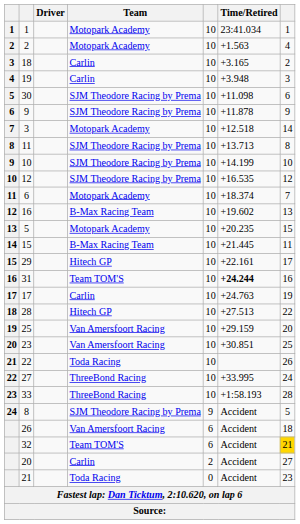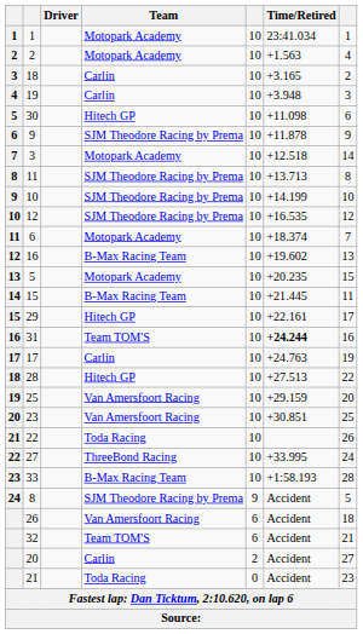 <table class="wikitable" style="font-size:90%;">
 <tr>
 <th scope="col"></th>
 <th scope="col"></th>
 <th scope="col">Driver</th>
 <th scope="col">Team</th>
 <th scope="col"></th>
 <th scope="col">Time/Retired</th>
 <th scope="col"></th>
 </tr>
 <tr>
 <th scope="row">1</th>
 <td align="center">1</td>
 <td></td>
 <td><a href='#'>Motopark Academy</a></td>
 <td align="center">10</td>
 <td>23:41.034</td>
 <td align="center">1</td>
 </tr>
 <tr>
 <th scope="row">2</th>
 <td align="center">2</td>
 <td></td>
 <td><a href='#'>Motopark Academy</a></td>
 <td align="center">10</td>
 <td>+1.563</td>
 <td align="center">4</td>
 </tr>
 <tr>
 <th scope="row">3</th>
 <td align="center">18</td>
 <td></td>
 <td><a href='#'>Carlin</a></td>
 <td align="center">10</td>
 <td>+3.165</td>
 <td align="center">2</td>
 </tr>
 <tr>
 <th scope="row">4</th>
 <td align="center">19</td>
 <td></td>
 <td><a href='#'>Carlin</a></td>
 <td align="center">10</td>
 <td>+3.948</td>
 <td align="center">3</td>
 </tr>
 <tr>
 <th scope="row">5</th>
 <td align="center">30</td>
 <td></td>
-<td><a href='#'>SJM Theodore Racing by Prema</a></td>
+<td><a href='#'>Hitech GP</a></td>
 <td align="center">10</td>
 <td>+11.098</td>
 <td align="center">6</td>
 </tr>
 <tr>
 <th scope="row">6</th>
 <td align="center">9</td>
 <td></td>
 <td><a href='#'>SJM Theodore Racing by Prema</a></td>
 <td align="center">10</td>
 <td>+11.878</td>
 <td align="center">9</td>
 </tr>
 <tr>
 <th scope="row">7</th>
 <td align="center">3</td>
 <td></td>
 <td><a href='#'>Motopark Academy</a></td>
 <td align="center">10</td>
 <td>+12.518</td>
 <td align="center">14</td>
 </tr>
 <tr>
 <th scope="row">8</th>
 <td align="center">11</td>
 <td></td>
 <td><a href='#'>SJM Theodore Racing by Prema</a></td>
 <td align="center">10</td>
 <td>+13.713</td>
 <td align="center">8</td>
 </tr>
 <tr>
 <th scope="row">9</th>
 <td align="center">10</td>
 <td></td>
 <td><a href='#'>SJM Theodore Racing by Prema</a></td>
 <td align="center">10</td>
 <td>+14.199</td>
 <td align="center">10</td>
 </tr>
 <tr>
 <th scope="row">10</th>
 <td align="center">12</td>
 <td></td>
 <td><a href='#'>SJM Theodore Racing by Prema</a></td>
 <td align="center">10</td>
 <td>+16.535</td>
 <td align="center">12</td>
 </tr>
 <tr>
 <th scope="row">11</th>
 <td align="center">6</td>
 <td></td>
 <td><a href='#'>Motopark Academy</a></td>
 <td align="center">10</td>
 <td>+18.374</td>
 <td align="center">7</td>
 </tr>
 <tr>
 <th scope="row">12</th>
 <td align="center">16</td>
 <td></td>
 <td><a href='#'>B-Max Racing Team</a></td>
 <td align="center">10</td>
 <td>+19.602</td>
 <td align="center">13</td>
 </tr>
 <tr>
 <th scope="row">13</th>
 <td align="center">5</td>
 <td></td>
 <td><a href='#'>Motopark Academy</a></td>
 <td align="center">10</td>
 <td>+20.235</td>
 <td align="center">15</td>
 </tr>
 <tr>
 <th scope="row">14</th>
 <td align="center">15</td>
 <td></td>
 <td><a href='#'>B-Max Racing Team</a></td>
 <td align="center">10</td>
 <td>+21.445</td>
 <td align="center">11</td>
 </tr>
 <tr>
 <th scope="row">15</th>
 <td align="center">29</td>
 <td></td>
 <td><a href='#'>Hitech GP</a></td>
 <td align="center">10</td>
 <td>+22.161</td>
 <td align="center">17</td>
 </tr>
 <tr>
 <th scope="row">16</th>
 <td align="center">31</td>
 <td></td>
 <td><a href='#'>Team TOM'S</a></td>
 <td align="center">10</td>
 <td><strong>+24.244</strong></td>
 <td align="center">16</td>
 </tr>
 <tr>
 <th scope="row">17</th>
 <td align="center">17</td>
 <td></td>
 <td><a href='#'>Carlin</a></td>
 <td align="center">10</td>
 <td>+24.763</td>
 <td align="center">19</td>
 </tr>
 <tr>
 <th scope="row">18</th>
 <td align="center">28</td>
 <td></td>
 <td><a href='#'>Hitech GP</a></td>
 <td align="center">10</td>
 <td>+27.513</td>
 <td align="center">22</td>
 </tr>
 <tr>
 <th scope="row">19</th>
 <td align="center">25</td>
 <td></td>
 <td><a href='#'>Van Amersfoort Racing</a></td>
 <td align="center">10</td>
 <td>+29.159</td>
 <td align="center">20</td>
 </tr>
 <tr>
 <th scope="row">20</th>
 <td align="center">23</td>
 <td></td>
 <td><a href='#'>Van Amersfoort Racing</a></td>
 <td align="center">10</td>
 <td>+30.851</td>
 <td align="center">25</td>
 </tr>
 <tr>
 <th scope="row">21</th>
 <td align="center">22</td>
 <td></td>
 <td><a href='#'>Toda Racing</a></td>
 <td align="center">10</td>
 <td></td>
 <td align="center">26</td>
 </tr>
 <tr>
 <th scope="row">22</th>
 <td align="center">27</td>
 <td></td>
 <td><a href='#'>ThreeBond Racing</a></td>
 <td align="center">10</td>
 <td>+33.995</td>
 <td align="center">24</td>
 </tr>
 <tr>
 <th scope="row">23</th>
 <td align="center">33</td>
 <td></td>
-<td><a href='#'>ThreeBond Racing</a></td>
+<td><a href='#'>B-Max Racing Team</a></td>
 <td align="center">10</td>
 <td>+1:58.193</td>
 <td align="center">28</td>
 </tr>
 <tr>
 <th scope="row">24</th>
 <td align="center">8</td>
 <td></td>
 <td><a href='#'>SJM Theodore Racing by Prema</a></td>
 <td align="center">9</td>
 <td>Accident</td>
 <td align="center">5</td>
 </tr>
 <tr>
 <th scope="row"></th>
 <td align="center">26</td>
 <td></td>
 <td><a href='#'>Van Amersfoort Racing</a></td>
 <td align="center">6</td>
 <td>Accident</td>
 <td align="center">18</td>
 </tr>
 <tr>
 <th scope="row"></th>
 <td align="center">32</td>
 <td></td>
 <td><a href='#'>Team TOM'S</a></td>
 <td align="center">6</td>
 <td>Accident</td>
-<td align="center" style="background: gold;">21</td>
+<td align="center">21</td>
 </tr>
 <tr>
 <th scope="row"></th>
 <td align="center">20</td>
 <td></td>
 <td><a href='#'>Carlin</a></td>
 <td align="center">2</td>
 <td>Accident</td>
 <td align="center">27</td>
 </tr>
 <tr>
 <th scope="row"></th>
 <td align="center">21</td>
 <td></td>
 <td><a href='#'>Toda Racing</a></td>
 <td align="center">0</td>
 <td>Accident</td>
 <td align="center">23</td>
 </tr>
 <tr>
 <th colspan="7"><em>Fastest lap: <a href='#'>Dan Ticktum</a>, 2:10.620,  on lap 6</em></th>
 </tr>
 <tr class="sortbottom">
 <th colspan="7">Source:</th>
 </tr>
 </table>
